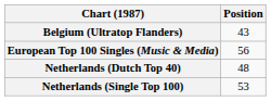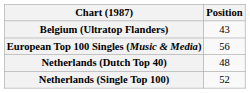 <table class="wikitable sortable plainrowheaders" style="text-align:center">
 <tr>
 <th scope="col">Chart (1987)</th>
 <th scope="col">Position</th>
 </tr>
 <tr>
 <th scope="row">Belgium (Ultratop Flanders)</th>
 <td>43</td>
 </tr>
 <tr>
 <th scope="row">European Top 100 Singles (<em>Music & Media</em>)</th>
 <td>56</td>
 </tr>
 <tr>
 <th scope="row">Netherlands (Dutch Top 40)</th>
 <td>48</td>
 </tr>
 <tr>
 <th scope="row">Netherlands (Single Top 100)</th>
-<td>53</td>
+<td>52</td>
 </tr>
 </table>
